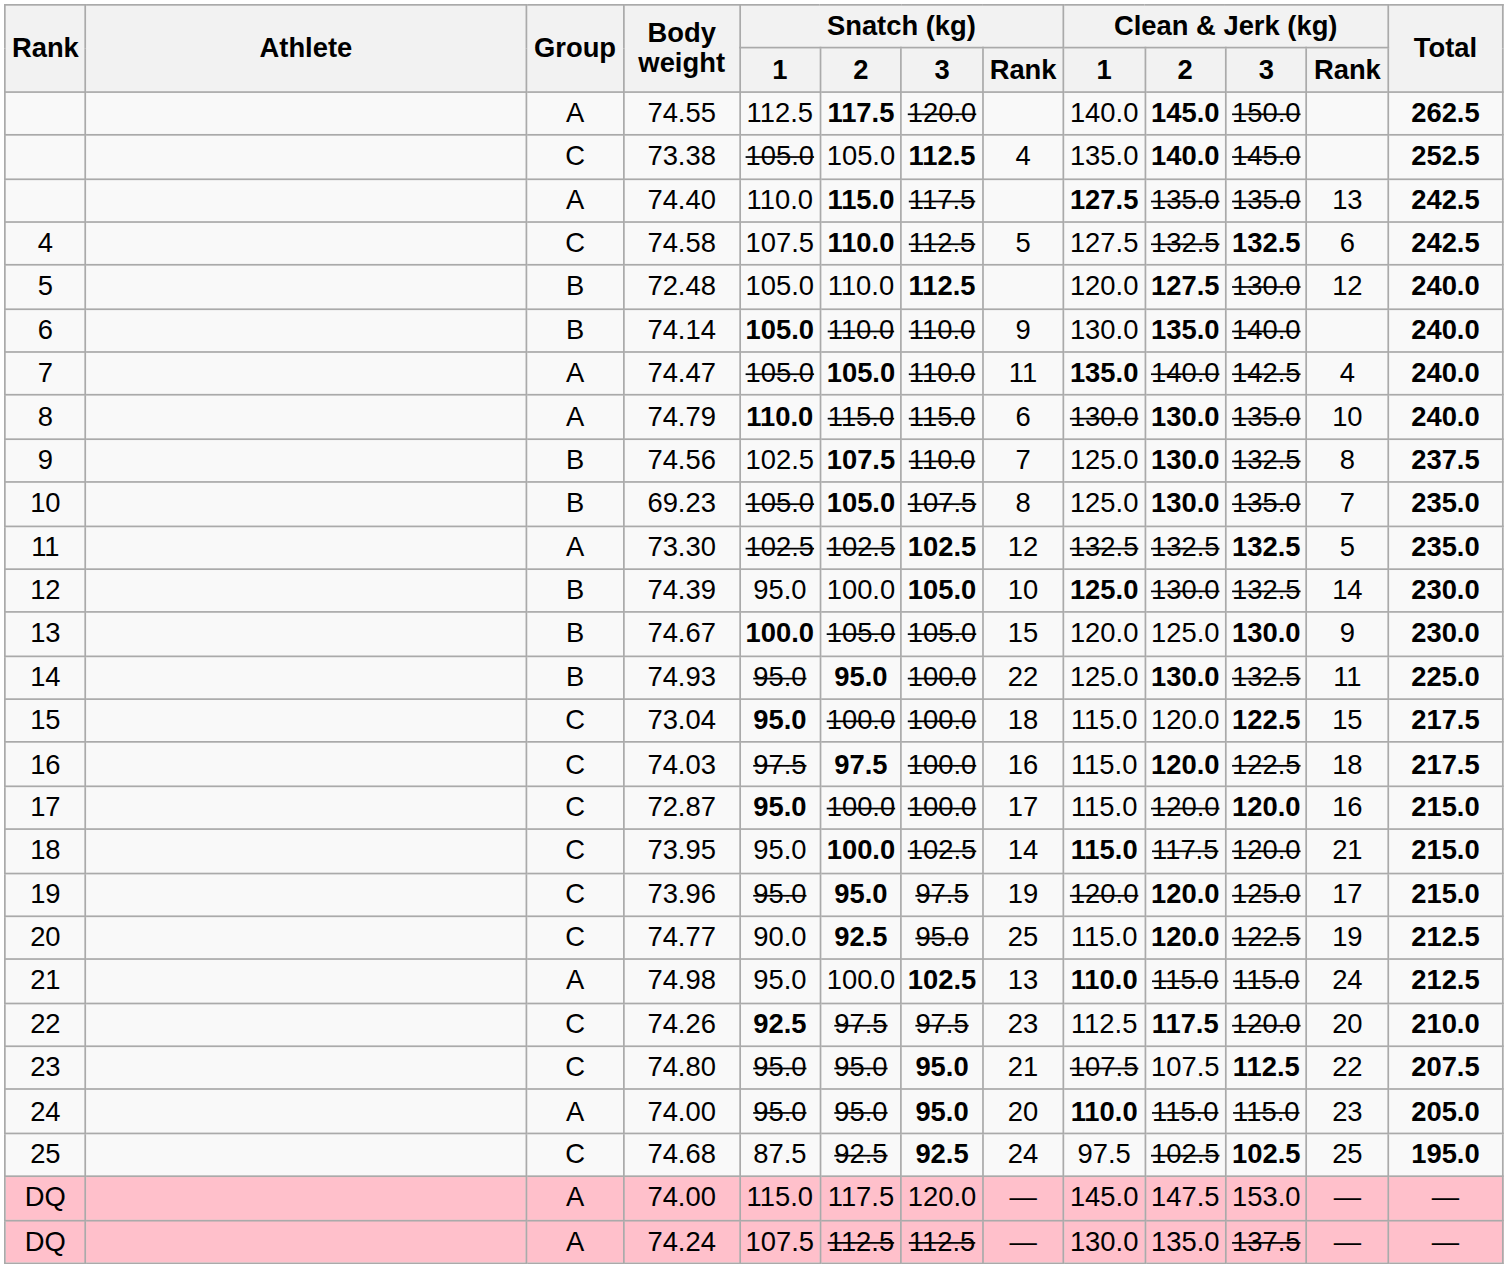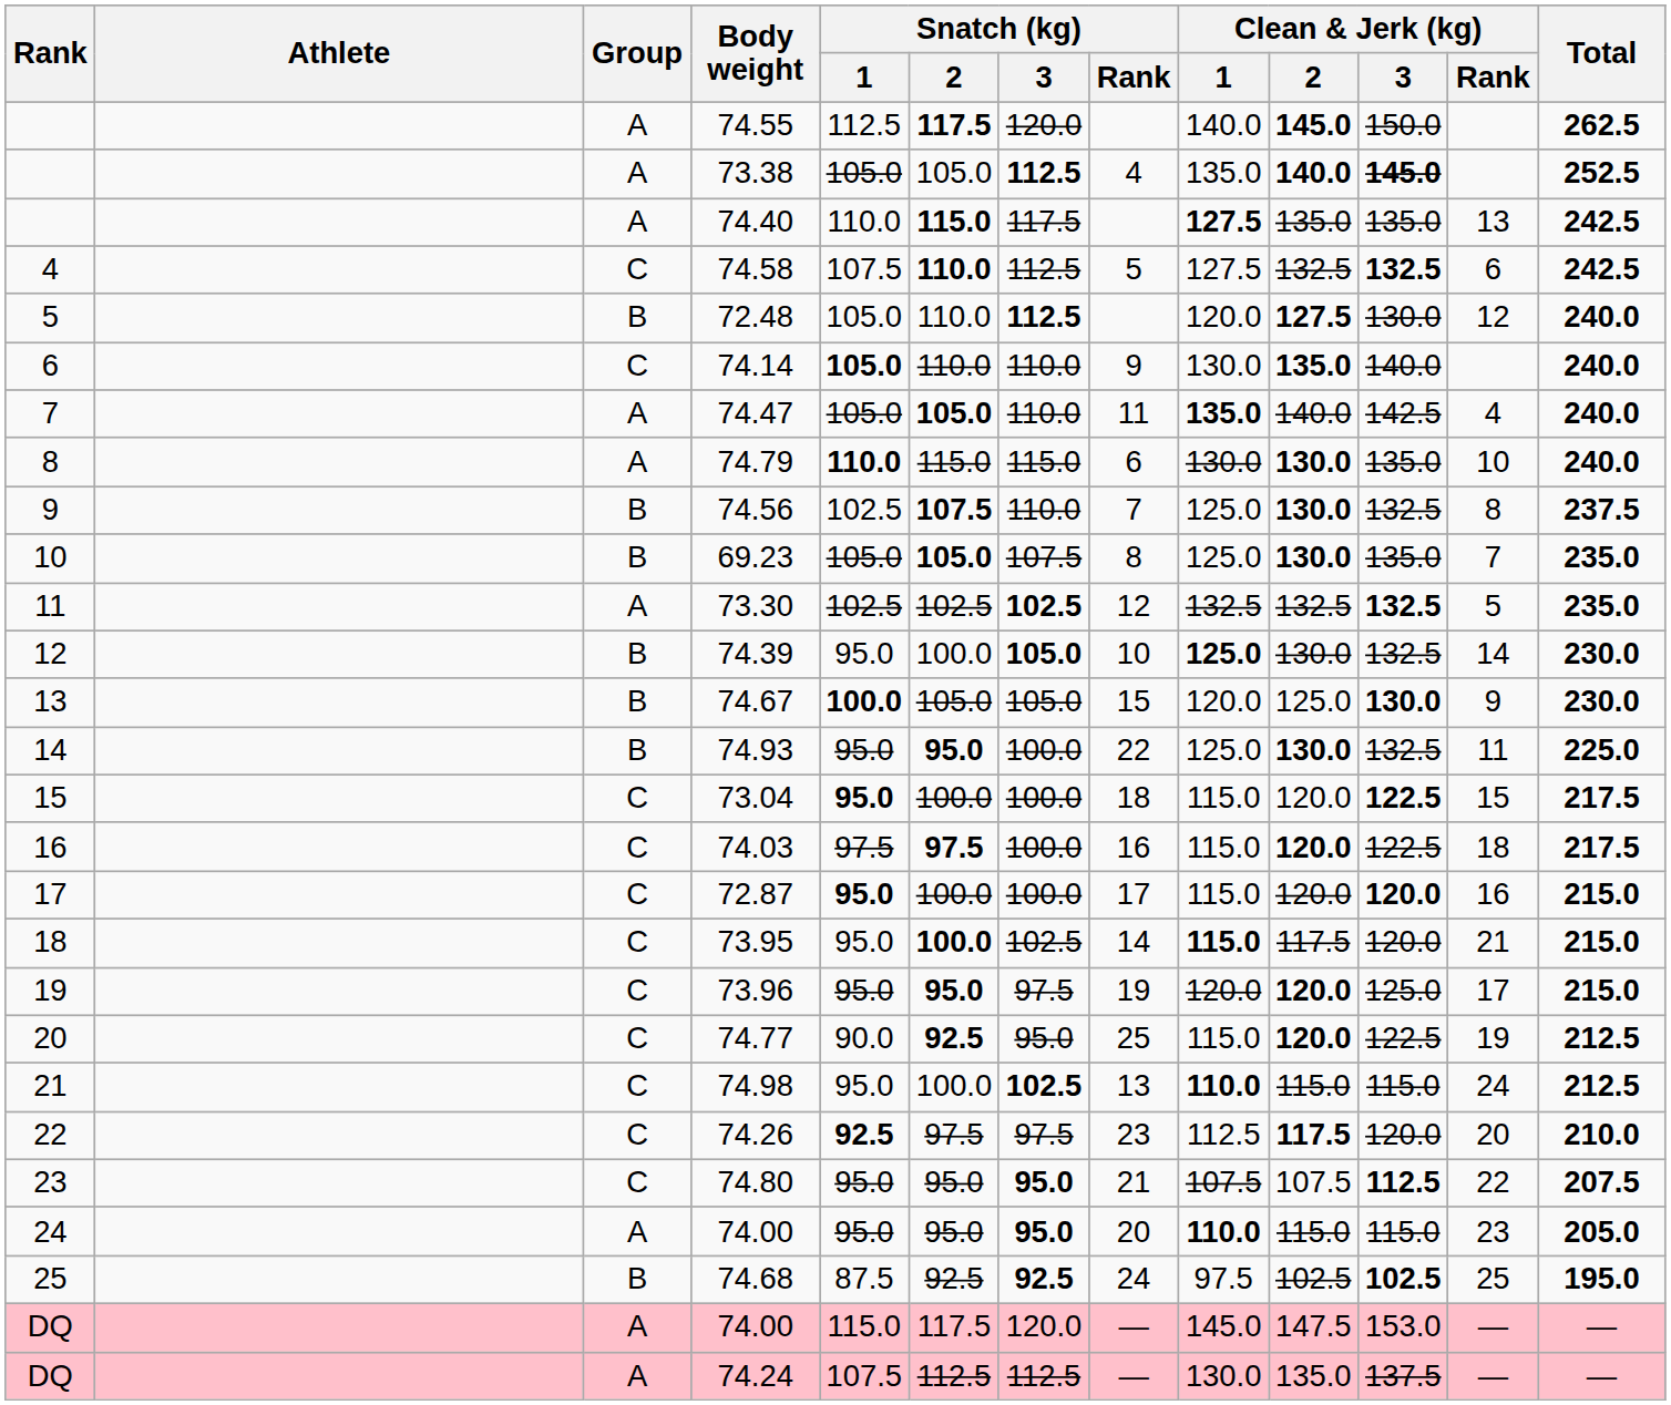 <table class = "wikitable" style="text-align:center;">
 <tr>
 <th rowspan=2 width=40>Rank</th>
 <th rowspan=2 width=250>Athlete</th>
 <th rowspan=2 width=50>Group</th>
 <th rowspan=2 width=60>Body weight</th>
 <th colspan=4>Snatch (kg)</th>
 <th colspan=4>Clean & Jerk (kg)</th>
 <th rowspan=2 width=60>Total</th>
 </tr>
 <tr>
 <th width=40>1</th>
 <th width=40>2</th>
 <th width=40>3</th>
 <th width=40>Rank</th>
 <th width=40>1</th>
 <th width=40>2</th>
 <th width=40>3</th>
 <th width=40>Rank</th>
 </tr>
 <tr>
 <td></td>
 <td align=left></td>
 <td>A</td>
 <td>74.55</td>
 <td>112.5</td>
 <td><strong>117.5</strong></td>
 <td><s>120.0 </s></td>
 <td></td>
 <td>140.0</td>
 <td><strong>145.0</strong></td>
 <td><s>150.0 </s></td>
 <td></td>
 <td><strong>262.5</strong></td>
 </tr>
 <tr>
 <td></td>
 <td align=left></td>
-<td>C</td>
+<td>A</td>
 <td>73.38</td>
 <td><s>105.0 </s></td>
 <td>105.0</td>
 <td><strong>112.5</strong></td>
 <td>4</td>
 <td>135.0</td>
 <td><strong>140.0</strong></td>
-<td><s>145.0 </s></td>
+<td><strong><s>145.0 </s></strong></td>
 <td></td>
 <td><strong>252.5</strong></td>
 </tr>
 <tr>
 <td></td>
 <td align=left></td>
 <td>A</td>
 <td>74.40</td>
 <td>110.0</td>
 <td><strong>115.0</strong></td>
 <td><s>117.5 </s></td>
 <td></td>
 <td><strong>127.5</strong></td>
 <td><s>135.0 </s></td>
 <td><s>135.0 </s></td>
 <td>13</td>
 <td><strong>242.5</strong></td>
 </tr>
 <tr>
 <td>4</td>
 <td align=left></td>
 <td>C</td>
 <td>74.58</td>
 <td>107.5</td>
 <td><strong>110.0</strong></td>
 <td><s>112.5 </s></td>
 <td>5</td>
 <td>127.5</td>
 <td><s>132.5 </s></td>
 <td><strong>132.5</strong></td>
 <td>6</td>
 <td><strong>242.5</strong></td>
 </tr>
 <tr>
 <td>5</td>
 <td align=left></td>
 <td>B</td>
 <td>72.48</td>
 <td>105.0</td>
 <td>110.0</td>
 <td><strong>112.5</strong></td>
 <td></td>
 <td>120.0</td>
 <td><strong>127.5</strong></td>
 <td><s>130.0 </s></td>
 <td>12</td>
 <td><strong>240.0</strong></td>
 </tr>
 <tr>
 <td>6</td>
 <td align=left></td>
-<td>B</td>
+<td>C</td>
 <td>74.14</td>
 <td><strong>105.0</strong></td>
 <td><s>110.0 </s></td>
 <td><s>110.0 </s></td>
 <td>9</td>
 <td>130.0</td>
 <td><strong>135.0</strong></td>
 <td><s>140.0 </s></td>
 <td></td>
 <td><strong>240.0</strong></td>
 </tr>
 <tr>
 <td>7</td>
 <td align=left></td>
 <td>A</td>
 <td>74.47</td>
 <td><s>105.0 </s></td>
 <td><strong>105.0</strong></td>
 <td><s>110.0 </s></td>
 <td>11</td>
 <td><strong>135.0</strong></td>
 <td><s>140.0 </s></td>
 <td><s>142.5 </s></td>
 <td>4</td>
 <td><strong>240.0</strong></td>
 </tr>
 <tr>
 <td>8</td>
 <td align=left></td>
 <td>A</td>
 <td>74.79</td>
 <td><strong>110.0</strong></td>
 <td><s>115.0 </s></td>
 <td><s>115.0 </s></td>
 <td>6</td>
 <td><s>130.0 </s></td>
 <td><strong>130.0</strong></td>
 <td><s>135.0 </s></td>
 <td>10</td>
 <td><strong>240.0</strong></td>
 </tr>
 <tr>
 <td>9</td>
 <td align=left></td>
 <td>B</td>
 <td>74.56</td>
 <td>102.5</td>
 <td><strong>107.5</strong></td>
 <td><s>110.0 </s></td>
 <td>7</td>
 <td>125.0</td>
 <td><strong>130.0</strong></td>
 <td><s>132.5 </s></td>
 <td>8</td>
 <td><strong>237.5</strong></td>
 </tr>
 <tr>
 <td>10</td>
 <td align=left></td>
 <td>B</td>
 <td>69.23</td>
 <td><s>105.0 </s></td>
 <td><strong>105.0</strong></td>
 <td><s>107.5 </s></td>
 <td>8</td>
 <td>125.0</td>
 <td><strong>130.0</strong></td>
 <td><s>135.0 </s></td>
 <td>7</td>
 <td><strong>235.0</strong></td>
 </tr>
 <tr>
 <td>11</td>
 <td align=left></td>
 <td>A</td>
 <td>73.30</td>
 <td><s>102.5 </s></td>
 <td><s>102.5 </s></td>
 <td><strong>102.5</strong></td>
 <td>12</td>
 <td><s>132.5 </s></td>
 <td><s>132.5 </s></td>
 <td><strong>132.5</strong></td>
 <td>5</td>
 <td><strong>235.0</strong></td>
 </tr>
 <tr>
 <td>12</td>
 <td align=left></td>
 <td>B</td>
 <td>74.39</td>
 <td>95.0</td>
 <td>100.0</td>
 <td><strong>105.0</strong></td>
 <td>10</td>
 <td><strong>125.0</strong></td>
 <td><s>130.0 </s></td>
 <td><s>132.5 </s></td>
 <td>14</td>
 <td><strong>230.0</strong></td>
 </tr>
 <tr>
 <td>13</td>
 <td align=left></td>
 <td>B</td>
 <td>74.67</td>
 <td><strong>100.0</strong></td>
 <td><s>105.0 </s></td>
 <td><s>105.0 </s></td>
 <td>15</td>
 <td>120.0</td>
 <td>125.0</td>
 <td><strong>130.0</strong></td>
 <td>9</td>
 <td><strong>230.0</strong></td>
 </tr>
 <tr>
 <td>14</td>
 <td align=left></td>
 <td>B</td>
 <td>74.93</td>
 <td><s>95.0 </s></td>
 <td><strong>95.0</strong></td>
 <td><s>100.0 </s></td>
 <td>22</td>
 <td>125.0</td>
 <td><strong>130.0</strong></td>
 <td><s>132.5 </s></td>
 <td>11</td>
 <td><strong>225.0</strong></td>
 </tr>
 <tr>
 <td>15</td>
 <td align=left></td>
 <td>C</td>
 <td>73.04</td>
 <td><strong>95.0</strong></td>
 <td><s>100.0 </s></td>
 <td><s>100.0 </s></td>
 <td>18</td>
 <td>115.0</td>
 <td>120.0</td>
 <td><strong>122.5</strong></td>
 <td>15</td>
 <td><strong>217.5</strong></td>
 </tr>
 <tr>
 <td>16</td>
 <td align=left></td>
 <td>C</td>
 <td>74.03</td>
 <td><s>97.5 </s></td>
 <td><strong>97.5</strong></td>
 <td><s>100.0 </s></td>
 <td>16</td>
 <td>115.0</td>
 <td><strong>120.0</strong></td>
 <td><s>122.5 </s></td>
 <td>18</td>
 <td><strong>217.5</strong></td>
 </tr>
 <tr>
 <td>17</td>
 <td align=left></td>
 <td>C</td>
 <td>72.87</td>
 <td><strong>95.0</strong></td>
 <td><s>100.0 </s></td>
 <td><s>100.0 </s></td>
 <td>17</td>
 <td>115.0</td>
 <td><s>120.0 </s></td>
 <td><strong>120.0</strong></td>
 <td>16</td>
 <td><strong>215.0</strong></td>
 </tr>
 <tr>
 <td>18</td>
 <td align=left></td>
 <td>C</td>
 <td>73.95</td>
 <td>95.0</td>
 <td><strong>100.0</strong></td>
 <td><s>102.5 </s></td>
 <td>14</td>
 <td><strong>115.0</strong></td>
 <td><s>117.5 </s></td>
 <td><s>120.0 </s></td>
 <td>21</td>
 <td><strong>215.0</strong></td>
 </tr>
 <tr>
 <td>19</td>
 <td align=left></td>
 <td>C</td>
 <td>73.96</td>
 <td><s>95.0 </s></td>
 <td><strong>95.0</strong></td>
 <td><s>97.5 </s></td>
 <td>19</td>
 <td><s>120.0 </s></td>
 <td><strong>120.0</strong></td>
 <td><s>125.0 </s></td>
 <td>17</td>
 <td><strong>215.0</strong></td>
 </tr>
 <tr>
 <td>20</td>
 <td align=left></td>
 <td>C</td>
 <td>74.77</td>
 <td>90.0</td>
 <td><strong>92.5</strong></td>
 <td><s>95.0 </s></td>
 <td>25</td>
 <td>115.0</td>
 <td><strong>120.0</strong></td>
 <td><s>122.5 </s></td>
 <td>19</td>
 <td><strong>212.5</strong></td>
 </tr>
 <tr>
 <td>21</td>
 <td align=left></td>
-<td>A</td>
+<td>C</td>
 <td>74.98</td>
 <td>95.0</td>
 <td>100.0</td>
 <td><strong>102.5</strong></td>
 <td>13</td>
 <td><strong>110.0</strong></td>
 <td><s>115.0 </s></td>
 <td><s>115.0 </s></td>
 <td>24</td>
 <td><strong>212.5</strong></td>
 </tr>
 <tr>
 <td>22</td>
 <td align=left></td>
 <td>C</td>
 <td>74.26</td>
 <td><strong>92.5</strong></td>
 <td><s>97.5 </s></td>
 <td><s>97.5 </s></td>
 <td>23</td>
 <td>112.5</td>
 <td><strong>117.5</strong></td>
 <td><s>120.0 </s></td>
 <td>20</td>
 <td><strong>210.0</strong></td>
 </tr>
 <tr>
 <td>23</td>
 <td align=left></td>
 <td>C</td>
 <td>74.80</td>
 <td><s>95.0 </s></td>
 <td><s>95.0 </s></td>
 <td><strong>95.0</strong></td>
 <td>21</td>
 <td><s>107.5 </s></td>
 <td>107.5</td>
 <td><strong>112.5</strong></td>
 <td>22</td>
 <td><strong>207.5</strong></td>
 </tr>
 <tr>
 <td>24</td>
 <td align=left></td>
 <td>A</td>
 <td>74.00</td>
 <td><s>95.0 </s></td>
 <td><s>95.0 </s></td>
 <td><strong>95.0</strong></td>
 <td>20</td>
 <td><strong>110.0</strong></td>
 <td><s>115.0 </s></td>
 <td><s>115.0 </s></td>
 <td>23</td>
 <td><strong>205.0</strong></td>
 </tr>
 <tr>
 <td>25</td>
 <td align=left></td>
-<td>C</td>
+<td>B</td>
 <td>74.68</td>
 <td>87.5</td>
 <td><s>92.5 </s></td>
 <td><strong>92.5</strong></td>
 <td>24</td>
 <td>97.5</td>
 <td><s>102.5 </s></td>
 <td><strong>102.5</strong></td>
 <td>25</td>
 <td><strong>195.0</strong></td>
 </tr>
 <tr bgcolor=pink>
 <td>DQ</td>
 <td align=left></td>
 <td>A</td>
 <td>74.00</td>
 <td>115.0</td>
 <td>117.5</td>
 <td>120.0</td>
 <td>—</td>
 <td>145.0</td>
 <td>147.5</td>
 <td>153.0</td>
 <td>—</td>
 <td>—</td>
 </tr>
 <tr bgcolor=pink>
 <td>DQ</td>
 <td align=left></td>
 <td>A</td>
 <td>74.24</td>
 <td>107.5</td>
 <td><s>112.5 </s></td>
 <td><s>112.5 </s></td>
 <td>—</td>
 <td>130.0</td>
 <td>135.0</td>
 <td><s>137.5 </s></td>
 <td>—</td>
 <td>—</td>
 </tr>
 </table>
